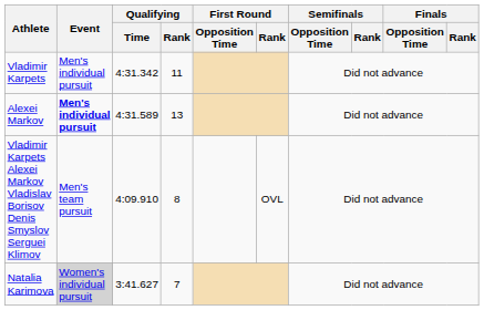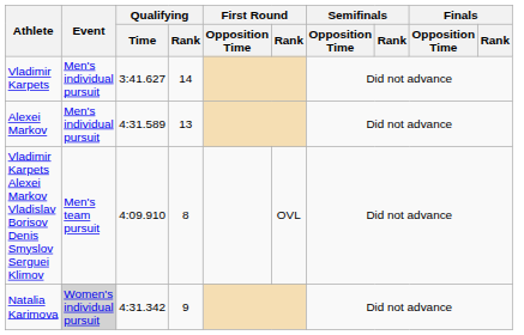 <table class=wikitable style="font-size:90%">
 <tr>
 <th rowspan="2">Athlete</th>
 <th rowspan="2">Event</th>
 <th colspan="2">Qualifying</th>
 <th colspan="2">First Round</th>
 <th colspan="2">Semifinals</th>
 <th colspan="2">Finals</th>
 </tr>
 <tr>
 <th>Time</th>
 <th>Rank</th>
 <th>Opposition<br>Time</th>
 <th>Rank</th>
 <th>Opposition<br>Time</th>
 <th>Rank</th>
 <th>Opposition<br>Time</th>
 <th>Rank</th>
 </tr>
 <tr>
 <td><a href='#'>Vladimir Karpets</a></td>
 <td><a href='#'>Men's individual pursuit</a></td>
-<td align=center>4:31.342</td>
-<td align=center>11</td>
+<td align=center>3:41.627</td>
+<td align=center>14</td>
 <td colspan="2" bgcolor="wheat"></td>
 <td colspan="4" align=center>Did not advance</td>
 </tr>
 <tr>
 <td><a href='#'>Alexei Markov</a></td>
-<td><strong><a href='#'>Men's individual pursuit</a></strong></td>
+<td><a href='#'>Men's individual pursuit</a></td>
 <td align=center>4:31.589</td>
 <td align=center>13</td>
 <td colspan="2" bgcolor="wheat"></td>
 <td colspan="4" align=center>Did not advance</td>
 </tr>
 <tr>
 <td><a href='#'>Vladimir Karpets</a><br><a href='#'>Alexei Markov</a><br><a href='#'>Vladislav Borisov</a><br><a href='#'>Denis Smyslov</a><br><a href='#'>Serguei Klimov</a></td>
 <td><a href='#'>Men's team pursuit</a></td>
 <td align=center>4:09.910</td>
 <td align=center>8</td>
 <td align=center></td>
 <td align=center>OVL</td>
 <td colspan="4" align=center>Did not advance</td>
 </tr>
 <tr>
 <td><a href='#'>Natalia Karimova</a></td>
 <td style="background: lightgrey;"><a href='#'>Women's individual pursuit</a></td>
-<td align=center>3:41.627</td>
-<td align=center>7</td>
+<td align=center>4:31.342</td>
+<td align=center>9</td>
 <td colspan="2" bgcolor="wheat"></td>
 <td colspan="4" align=center>Did not advance</td>
 </tr>
 </table>
